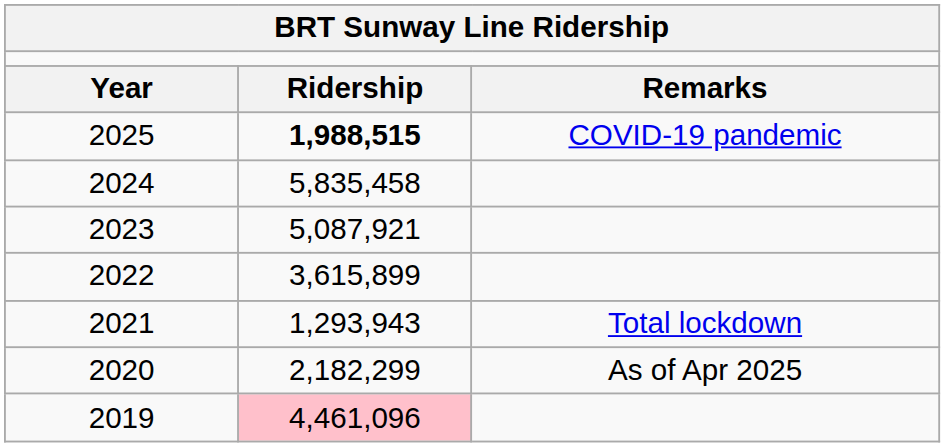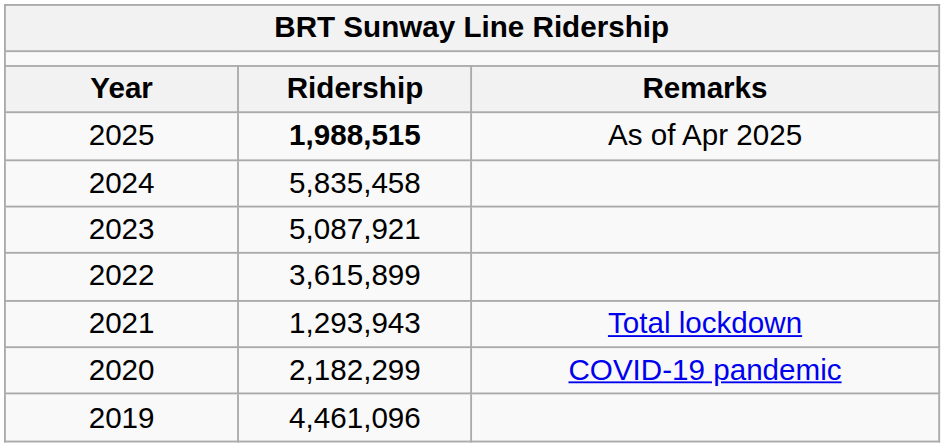 <table class="wikitable" style="width:40%">
 <tr>
 <th colspan=4 align="center">BRT Sunway Line Ridership</th>
 </tr>
 <tr>
 <td colspan=4 align="center" bgcolor=></td>
 </tr>
 <tr>
 <th style="width:20%">Year</th>
 <th style="width:20%">Ridership</th>
 <th style="width:40%">Remarks</th>
 </tr>
 <tr>
 <td align="center">2025</td>
 <td align="center"><strong>1,988,515</strong></td>
-<td align="center"><a href='#'>COVID-19 pandemic</a></td>
+<td align="center">As of Apr 2025</td>
 </tr>
 <tr>
 <td align="center">2024</td>
 <td align="center">5,835,458</td>
 <td align="center"></td>
 </tr>
 <tr>
 <td align="center">2023</td>
 <td align="center">5,087,921</td>
 <td></td>
 </tr>
 <tr>
 <td align="center">2022</td>
 <td align="center">3,615,899</td>
 <td></td>
 </tr>
 <tr>
 <td align="center">2021</td>
 <td align="center">1,293,943</td>
 <td align="center"><a href='#'>Total lockdown</a></td>
 </tr>
 <tr>
 <td align="center">2020</td>
 <td align="center">2,182,299</td>
-<td align="center">As of Apr 2025</td>
+<td align="center"><a href='#'>COVID-19 pandemic</a></td>
 </tr>
 <tr>
 <td align="center">2019</td>
-<td align="center" style="background: pink;">4,461,096</td>
+<td align="center">4,461,096</td>
 <td align="center"></td>
 </tr>
 </table>
